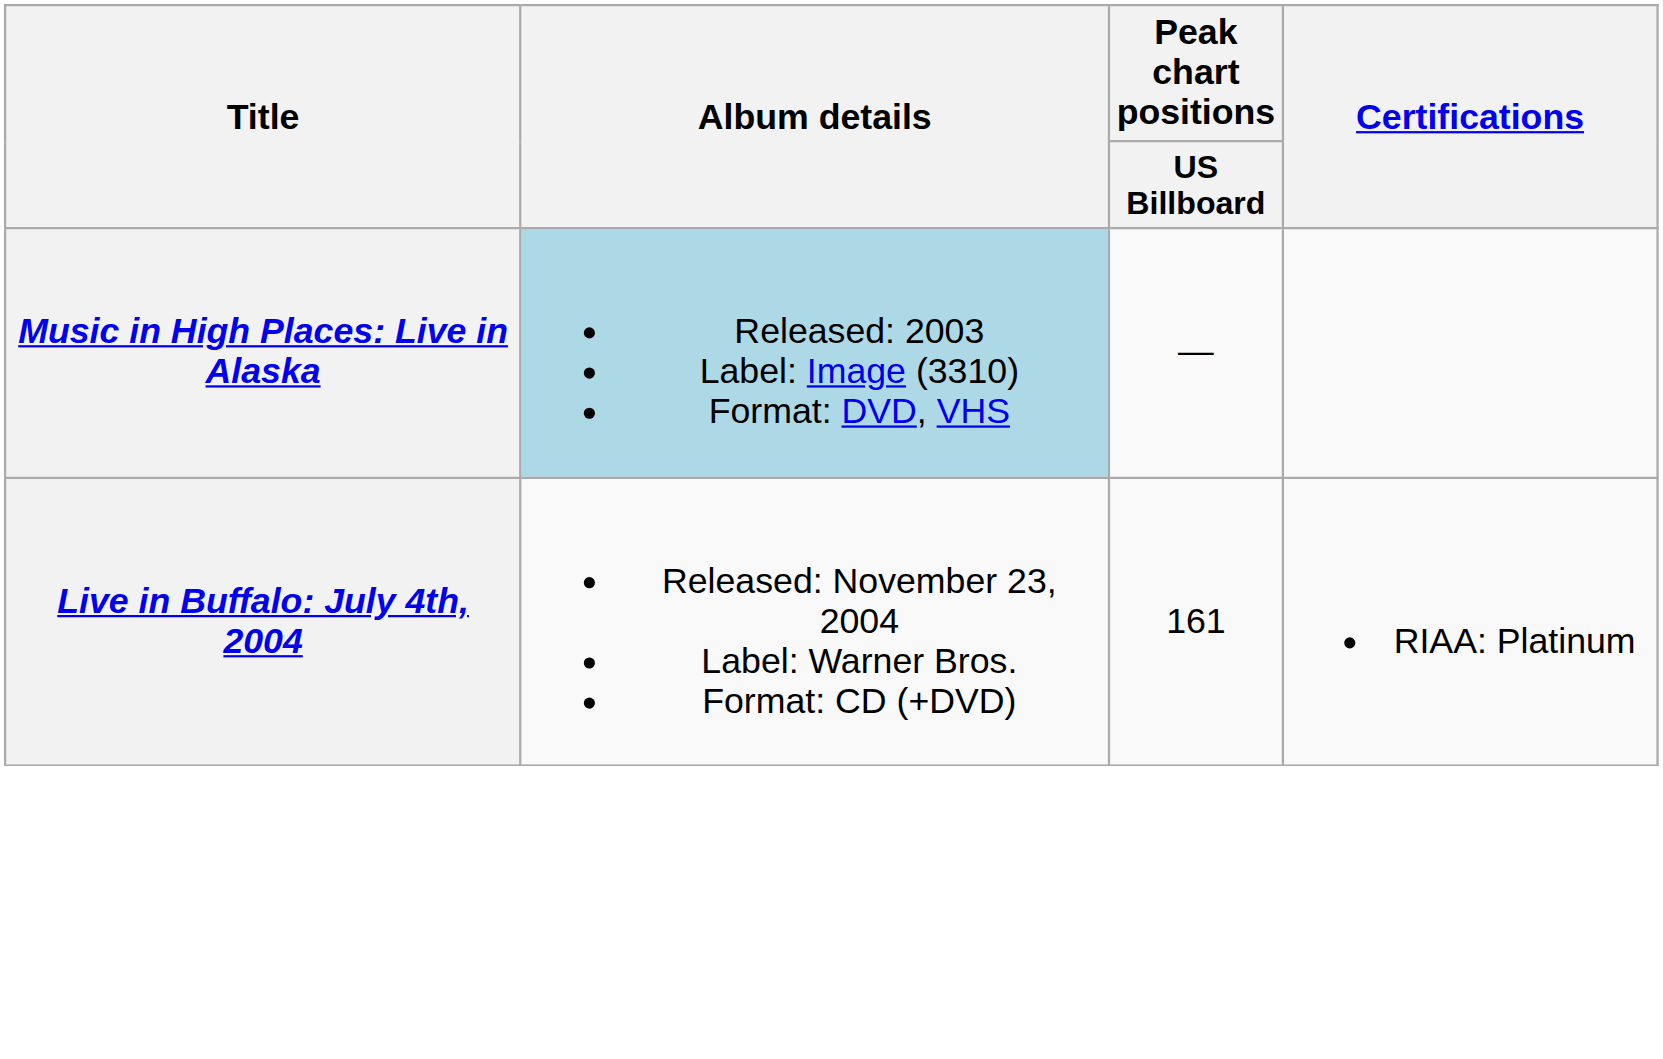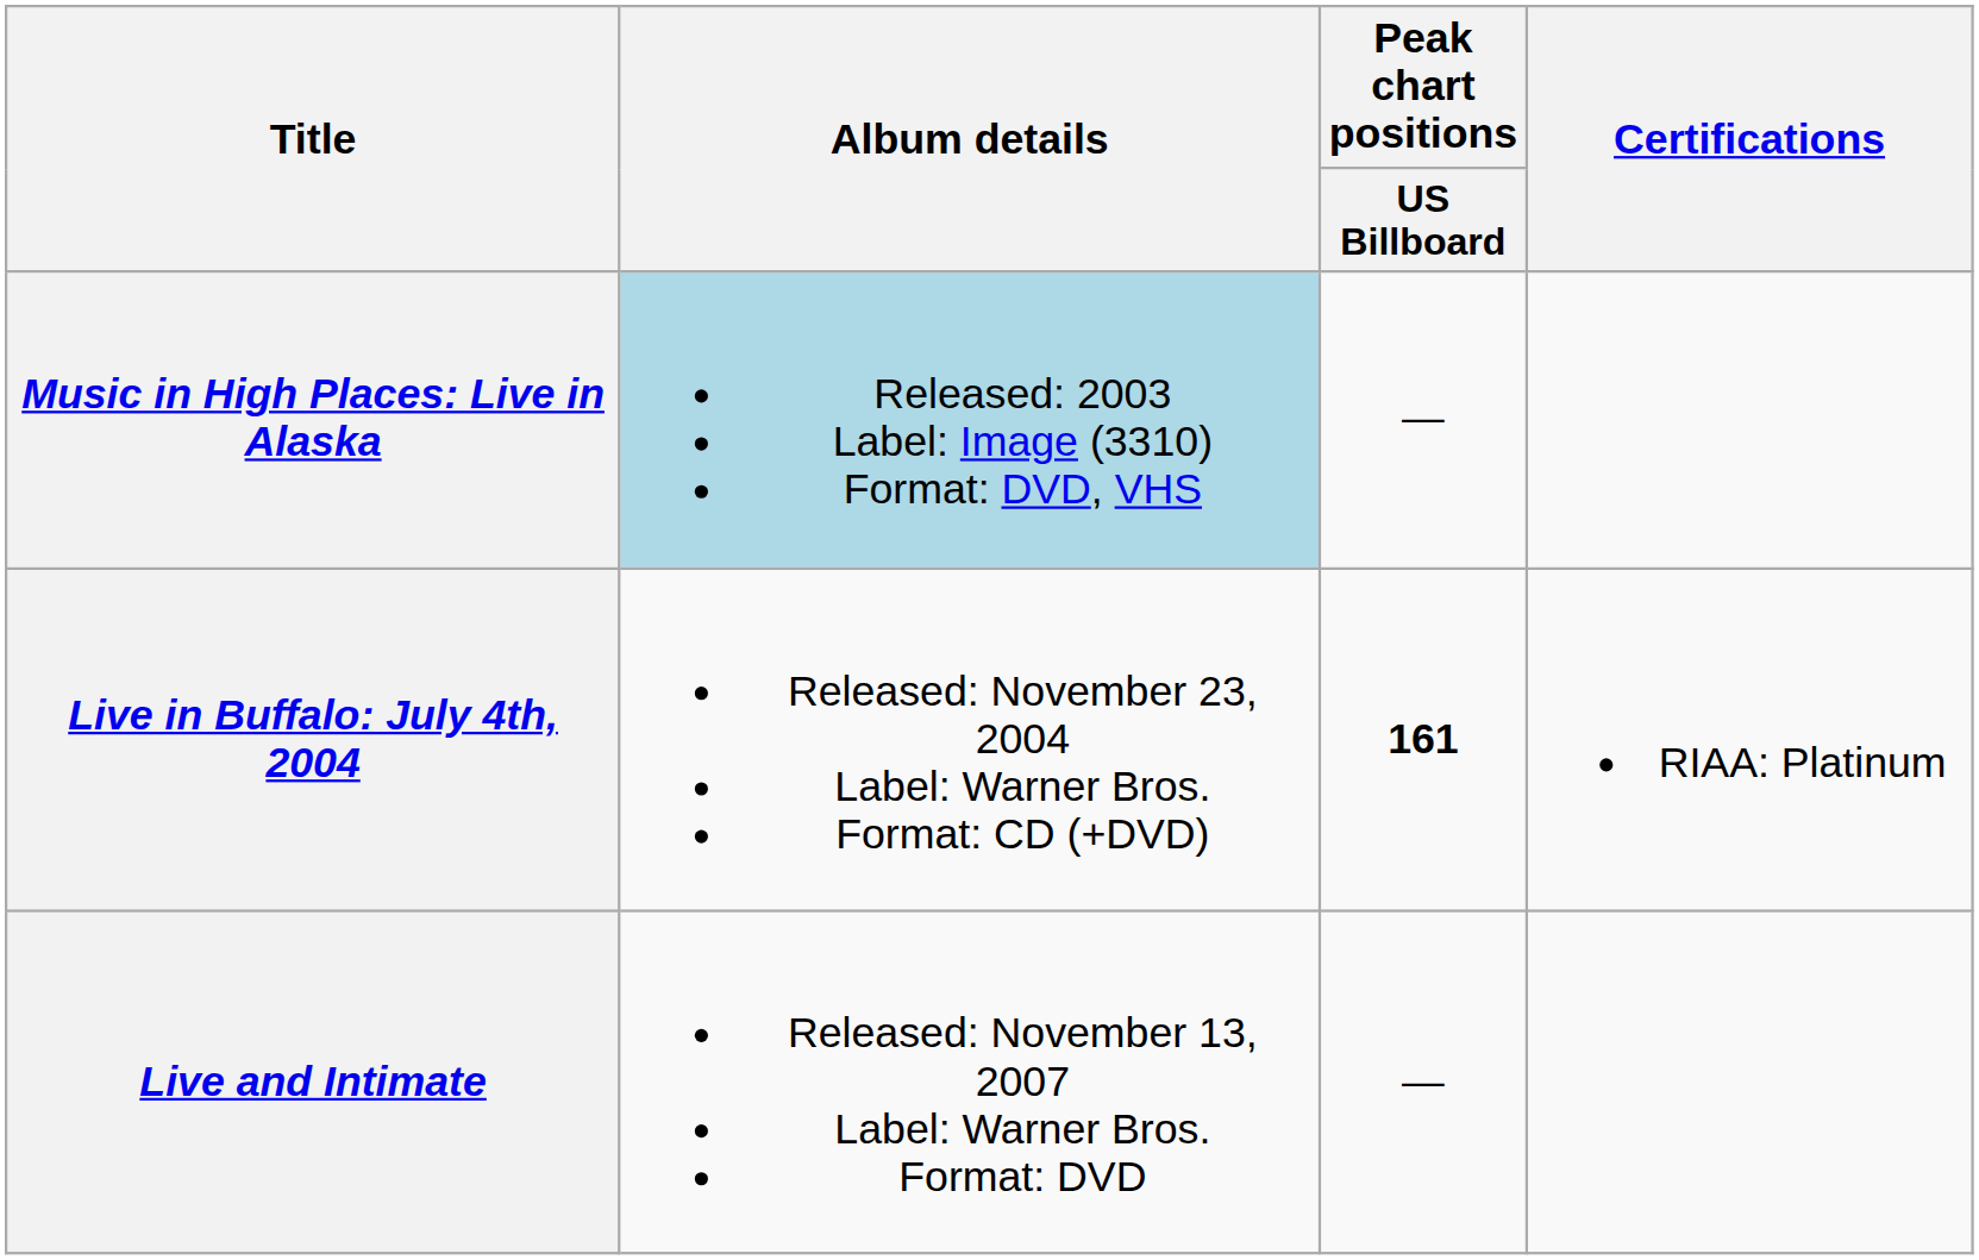 <table class="wikitable plainrowheaders" style="text-align:center;">
 <tr>
 <th scope="col" rowspan="2" style="width:14em;">Title</th>
 <th scope="col" rowspan="2" style="width:16em;">Album details</th>
 <th scope="col">Peak chart positions</th>
 <th scope="col" rowspan="2" style="width:10em;"><a href='#'>Certifications</a></th>
 </tr>
 <tr>
 <th scope="col" style="width:2.2em;font-size:90%;">US Billboard</th>
 </tr>
 <tr>
 <th scope="row"><em><a href='#'>Music in High Places: Live in Alaska</a></em></th>
 <td style="background: lightblue;"><br><ul><li>Released: 2003</li><li>Label: <a href='#'>Image</a> (3310)</li><li>Format: <a href='#'>DVD</a>, <a href='#'>VHS</a></li></ul></td>
 <td>—</td>
 <td></td>
 </tr>
 <tr>
 <th scope="row"><em><a href='#'>Live in Buffalo: July 4th, 2004</a></em></th>
 <td><br><ul><li>Released: November 23, 2004</li><li>Label: Warner Bros.</li><li>Format: CD (+DVD)</li></ul></td>
-<td>161</td>
+<td><strong>161</strong></td>
 <td><br><ul><li>RIAA: Platinum</li></ul></td>
 </tr>
+<tr>
+<th scope="row"><em><a href='#'>Live and Intimate</a></em></th>
+<td><br><ul><li>Released: November 13, 2007</li><li>Label: Warner Bros.</li><li>Format: DVD</li></ul></td>
+<td>—</td>
+<td></td>
+</tr>
 </table>
